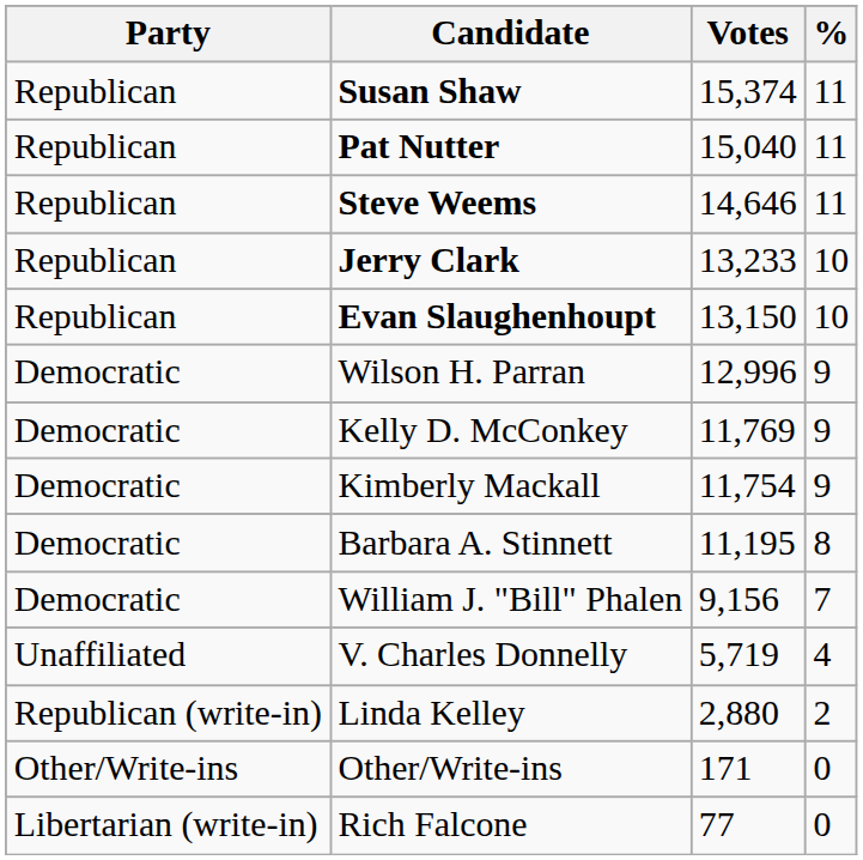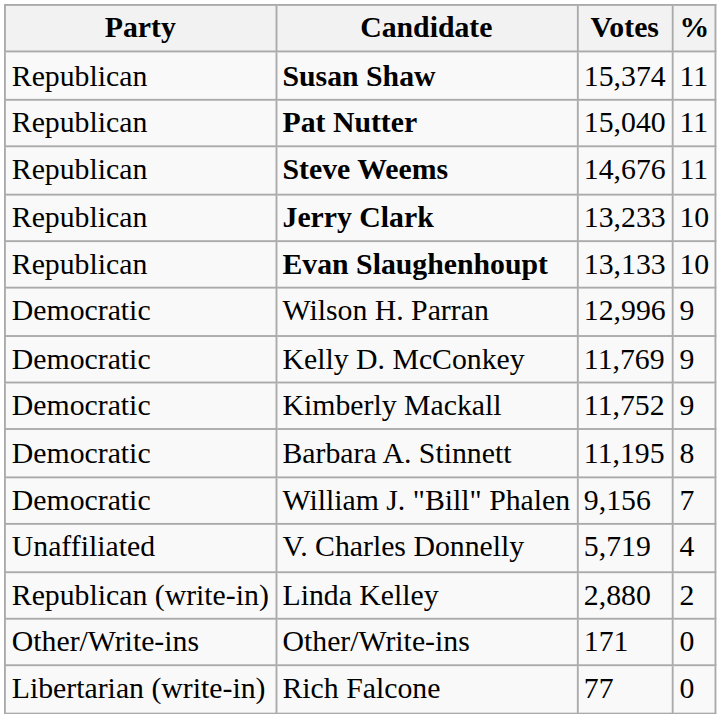 <table class="wikitable">
 <tr>
 <th>Party</th>
 <th>Candidate</th>
 <th>Votes</th>
 <th>%</th>
 </tr>
 <tr>
 <td>Republican</td>
 <td><strong>Susan Shaw</strong></td>
 <td>15,374</td>
 <td>11</td>
 </tr>
 <tr>
 <td>Republican</td>
 <td><strong>Pat Nutter</strong></td>
 <td>15,040</td>
 <td>11</td>
 </tr>
 <tr>
 <td>Republican</td>
 <td><strong>Steve Weems</strong></td>
-<td>14,646</td>
+<td>14,676</td>
 <td>11</td>
 </tr>
 <tr>
 <td>Republican</td>
 <td><strong>Jerry Clark</strong></td>
 <td>13,233</td>
 <td>10</td>
 </tr>
 <tr>
 <td>Republican</td>
 <td><strong>Evan Slaughenhoupt</strong></td>
-<td>13,150</td>
+<td>13,133</td>
 <td>10</td>
 </tr>
 <tr>
 <td>Democratic</td>
 <td>Wilson H. Parran</td>
 <td>12,996</td>
 <td>9</td>
 </tr>
 <tr>
 <td>Democratic</td>
 <td>Kelly D. McConkey</td>
 <td>11,769</td>
 <td>9</td>
 </tr>
 <tr>
 <td>Democratic</td>
 <td>Kimberly Mackall</td>
-<td>11,754</td>
+<td>11,752</td>
 <td>9</td>
 </tr>
 <tr>
 <td>Democratic</td>
 <td>Barbara A. Stinnett</td>
 <td>11,195</td>
 <td>8</td>
 </tr>
 <tr>
 <td>Democratic</td>
 <td>William J. "Bill" Phalen</td>
 <td>9,156</td>
 <td>7</td>
 </tr>
 <tr>
 <td>Unaffiliated</td>
 <td>V. Charles Donnelly</td>
 <td>5,719</td>
 <td>4</td>
 </tr>
 <tr>
 <td>Republican (write-in)</td>
 <td>Linda Kelley</td>
 <td>2,880</td>
 <td>2</td>
 </tr>
 <tr>
 <td>Other/Write-ins</td>
 <td>Other/Write-ins</td>
 <td>171</td>
 <td>0</td>
 </tr>
 <tr>
 <td>Libertarian (write-in)</td>
 <td>Rich Falcone</td>
 <td>77</td>
 <td>0</td>
 </tr>
 </table>
